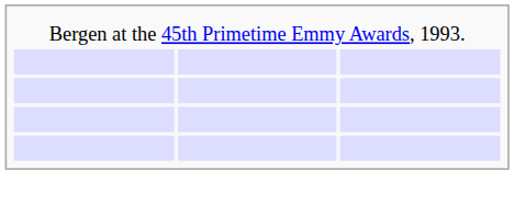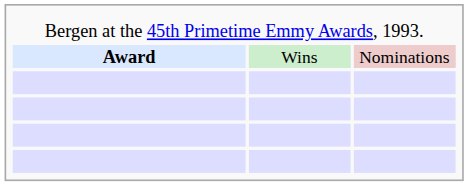 <table class="infobox" style="width: 25em; text-align: left; font-size: 70%; vertical-align: middle;">
 <tr>
 <td colspan="3" style="text-align:center;"></td>
 </tr>
 <tr>
 <td colspan="3" style="text-align:center;">Bergen at the <a href='#'>45th Primetime Emmy Awards</a>, 1993.</td>
+</tr>
+<tr bgcolor=#D9E8FF style="text-align:center;">
+<th style="vertical-align: middle;">Award</th>
+<td style="background:#cceecc; font-size:8pt; vertical-align: middle;" width="60px">Wins</td>
+<td style="background:#eecccc; font-size:8pt; vertical-align: middle;" width="60px">Nominations</td>
 </tr>
 <tr bgcolor=#ddddff>
 <td align="center"><br></td>
 <td></td>
 <td></td>
 </tr>
 <tr bgcolor=#ddddff>
 <td align="center"><br></td>
 <td></td>
 <td></td>
 </tr>
 <tr bgcolor=#ddddff>
 <td align="center"><br></td>
 <td></td>
 <td></td>
 </tr>
 <tr bgcolor=#ddddff>
 <td align="center"><br></td>
 <td></td>
 <td></td>
 </tr>
 </table>
